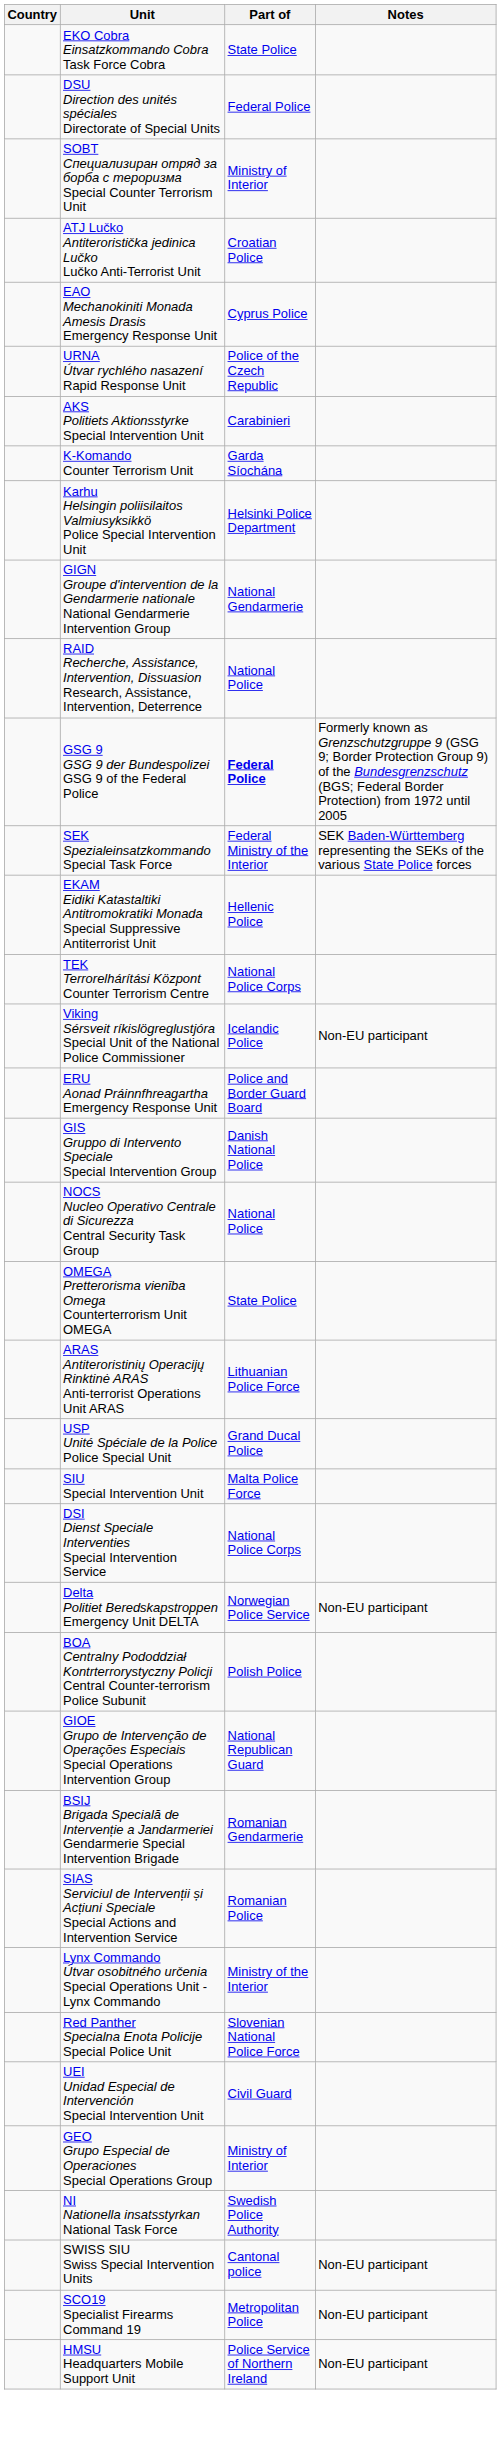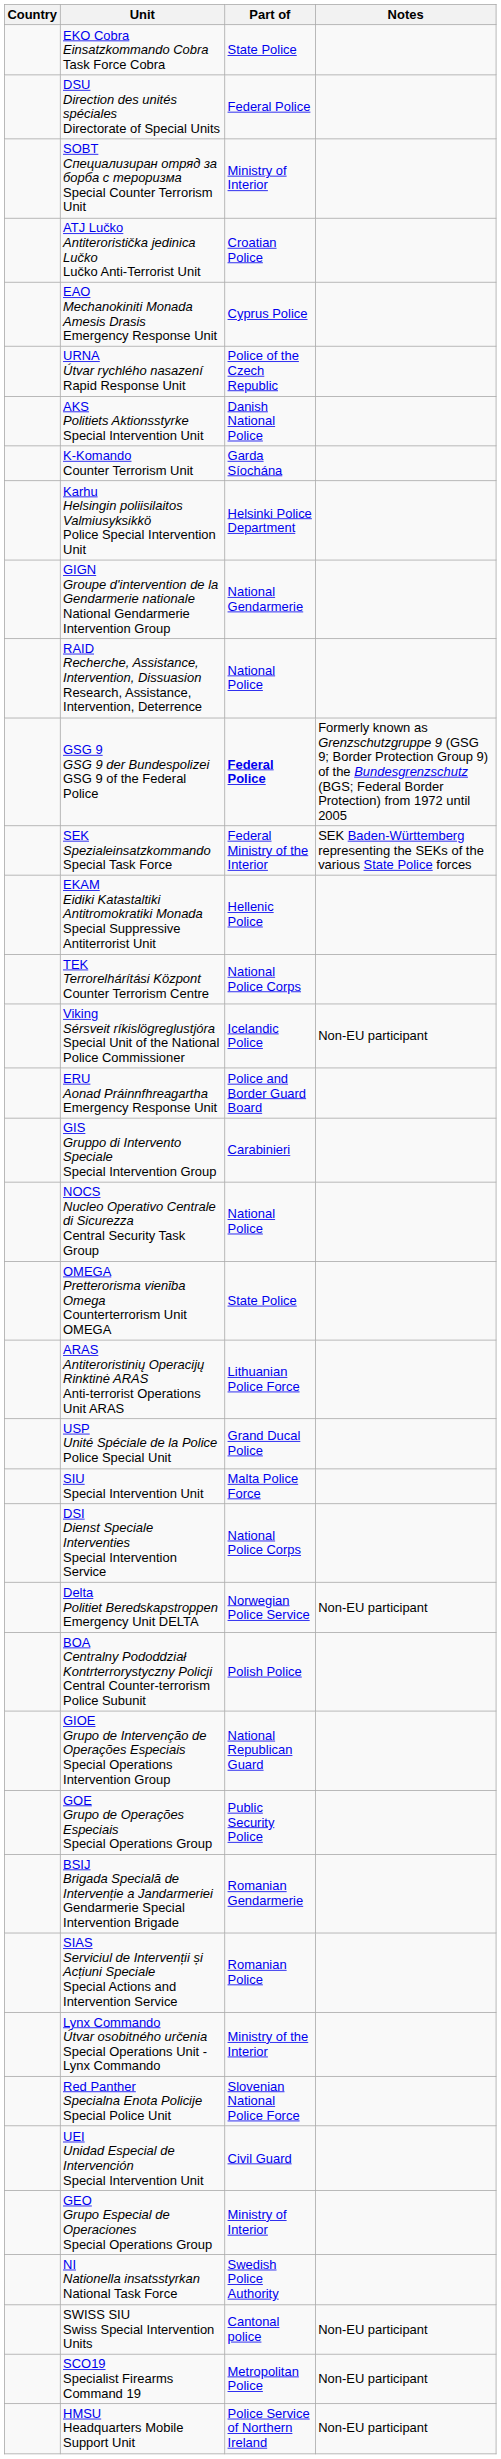 <table class="wikitable sortable">
 <tr>
 <th>Country</th>
 <th>Unit</th>
 <th>Part of</th>
 <th>Notes</th>
 </tr>
 <tr>
 <td></td>
 <td><a href='#'>EKO Cobra</a><br><em>Einsatzkommando Cobra</em><br>Task Force Cobra</td>
 <td><a href='#'>State Police</a></td>
 <td></td>
 </tr>
 <tr>
 <td></td>
 <td><a href='#'>DSU</a><br><em>Direction des unités spéciales</em><br> Directorate of Special Units</td>
 <td><a href='#'>Federal Police</a></td>
 <td></td>
 </tr>
 <tr>
 <td></td>
 <td><a href='#'>SOBT</a> <br><em>Специализиран отряд за борба с тероризма</em><br> Special Counter Terrorism Unit</td>
 <td><a href='#'>Ministry of Interior</a></td>
 <td></td>
 </tr>
 <tr>
 <td></td>
 <td><a href='#'>ATJ Lučko</a><br><em>Antiteroristička jedinica Lučko</em><br> Lučko Anti-Terrorist Unit</td>
 <td><a href='#'>Croatian Police</a></td>
 <td></td>
 </tr>
 <tr>
 <td></td>
 <td><a href='#'>EAO</a> <br><em>Mechanokiniti Monada Amesis Drasis</em><br> Emergency Response Unit</td>
 <td><a href='#'>Cyprus Police</a></td>
 <td></td>
 </tr>
 <tr>
 <td></td>
 <td><a href='#'>URNA</a> <br><em>Útvar rychlého nasazení</em><br> Rapid Response Unit</td>
 <td><a href='#'>Police of the Czech Republic</a></td>
 <td></td>
 </tr>
 <tr>
 <td></td>
 <td><a href='#'>AKS</a> <br><em>Politiets Aktionsstyrke</em><br> Special Intervention Unit</td>
-<td><a href='#'>Carabinieri</a></td>
+<td><a href='#'>Danish National Police</a></td>
 <td></td>
 </tr>
 <tr>
 <td></td>
 <td><a href='#'>K-Komando</a> <br> Counter Terrorism Unit</td>
 <td><a href='#'>Garda Síochána</a></td>
 <td></td>
 </tr>
 <tr>
 <td></td>
 <td><a href='#'>Karhu</a> <br><em> Helsingin poliisilaitos Valmiusyksikkö</em><br> Police Special Intervention Unit</td>
 <td><a href='#'>Helsinki Police Department</a></td>
 <td></td>
 </tr>
 <tr>
 <td></td>
 <td><a href='#'>GIGN</a> <br><em> Groupe d'intervention de la Gendarmerie nationale</em><br> National Gendarmerie Intervention Group</td>
 <td><a href='#'>National Gendarmerie</a></td>
 <td></td>
 </tr>
 <tr>
 <td></td>
 <td><a href='#'>RAID</a> <br><em> Recherche, Assistance, Intervention, Dissuasion</em><br> Research, Assistance, Intervention, Deterrence</td>
 <td><a href='#'>National Police</a></td>
 <td></td>
 </tr>
 <tr>
 <td></td>
 <td><a href='#'>GSG 9</a><br><em> GSG 9 der Bundespolizei</em><br>GSG 9 of the Federal Police</td>
 <td><strong><a href='#'>Federal Police</a></strong></td>
 <td>Formerly known as <em>Grenzschutzgruppe 9</em> (GSG 9; Border Protection Group 9) of the <em><a href='#'>Bundesgrenzschutz</a></em> (BGS; Federal Border Protection) from 1972 until 2005</td>
 </tr>
 <tr>
 <td></td>
 <td><a href='#'>SEK</a> <br><em>Spezialeinsatzkommando</em><br> Special Task Force</td>
 <td><a href='#'>Federal Ministry of the Interior</a></td>
 <td>SEK <a href='#'>Baden-Württemberg</a> representing the SEKs of the various <a href='#'>State Police</a> forces</td>
 </tr>
 <tr>
 <td></td>
 <td><a href='#'>EKAM</a> <br><em>Eidiki Katastaltiki Antitromokratiki Monada</em><br>Special Suppressive Antiterrorist Unit</td>
 <td><a href='#'>Hellenic Police</a></td>
 <td></td>
 </tr>
 <tr>
 <td></td>
 <td><a href='#'>TEK</a> <br><em>Terrorelhárítási Központ</em><br>Counter Terrorism Centre</td>
 <td><a href='#'>National Police Corps</a></td>
 </tr>
 <tr>
 <td></td>
 <td><a href='#'>Viking</a> <br><em>Sérsveit ríkislögreglustjóra</em><br>Special Unit of the National Police Commissioner</td>
 <td><a href='#'>Icelandic Police</a></td>
 <td>Non-EU participant</td>
 </tr>
 <tr>
 <td></td>
 <td><a href='#'>ERU</a> <br><em>Aonad Práinnfhreagartha</em><br>Emergency Response Unit</td>
 <td><a href='#'>Police and Border Guard Board</a></td>
 <td></td>
 </tr>
 <tr>
 <td></td>
 <td><a href='#'>GIS</a><br><em>Gruppo di Intervento Speciale</em><br>Special Intervention Group</td>
-<td><a href='#'>Danish National Police</a></td>
+<td><a href='#'>Carabinieri</a></td>
 <td></td>
 </tr>
 <tr>
 <td></td>
 <td><a href='#'>NOCS</a><br><em>Nucleo Operativo Centrale di Sicurezza</em><br>Central Security Task Group</td>
 <td><a href='#'>National Police</a></td>
 <td></td>
 </tr>
 <tr>
 <td></td>
 <td><a href='#'>OMEGA</a><br><em>Pretterorisma vienība Omega</em><br> Counterterrorism Unit OMEGA</td>
 <td><a href='#'>State Police</a></td>
 <td></td>
 </tr>
 <tr>
 <td></td>
 <td><a href='#'>ARAS</a><br><em>Antiteroristinių Operacijų Rinktinė ARAS</em><br>Anti-terrorist Operations Unit ARAS</td>
 <td><a href='#'>Lithuanian Police Force</a></td>
 <td></td>
 </tr>
 <tr>
 <td></td>
 <td><a href='#'>USP</a><br><em>Unité Spéciale de la Police</em><br> Police Special Unit</td>
 <td><a href='#'>Grand Ducal Police</a></td>
 <td></td>
 </tr>
 <tr>
 <td></td>
 <td><a href='#'>SIU</a><br> Special Intervention Unit</td>
 <td><a href='#'>Malta Police Force</a></td>
 <td></td>
 </tr>
 <tr>
 <td></td>
 <td><a href='#'>DSI</a><br><em>Dienst Speciale Interventies</em><br> Special Intervention Service</td>
 <td><a href='#'>National Police Corps</a></td>
 <td></td>
 </tr>
 <tr>
 <td></td>
 <td><a href='#'>Delta</a><br><em>Politiet Beredskapstroppen</em><br> Emergency Unit DELTA</td>
 <td><a href='#'>Norwegian Police Service</a></td>
 <td>Non-EU participant</td>
 </tr>
 <tr>
 <td></td>
 <td><a href='#'>BOA</a><br><em>Centralny Pododdział Kontrterrorystyczny Policji</em><br> Central Counter-terrorism Police Subunit</td>
 <td><a href='#'>Polish Police</a></td>
 <td></td>
 </tr>
 <tr>
 <td></td>
 <td><a href='#'>GIOE</a><br><em>Grupo de Intervenção de Operações Especiais</em><br> Special Operations Intervention Group</td>
 <td><a href='#'>National Republican Guard</a></td>
+<td></td>
+</tr>
+<tr>
+<td></td>
+<td><a href='#'>GOE</a><br><em>Grupo de Operações Especiais</em><br>  Special Operations Group</td>
+<td><a href='#'>Public Security Police</a></td>
 <td></td>
 </tr>
 <tr>
 <td></td>
 <td><a href='#'>BSIJ</a><br><em>Brigada Specială de Intervenție a Jandarmeriei</em><br> Gendarmerie Special Intervention Brigade</td>
 <td><a href='#'>Romanian Gendarmerie</a></td>
 <td></td>
 </tr>
 <tr>
 <td></td>
 <td><a href='#'>SIAS</a><br><em>Serviciul de Intervenții și Acțiuni Speciale</em><br> Special Actions and Intervention Service</td>
 <td><a href='#'>Romanian Police</a></td>
 <td></td>
 </tr>
 <tr>
 <td></td>
 <td><a href='#'>Lynx Commando</a><br><em>Útvar osobitného určenia</em><br> Special Operations Unit - Lynx Commando</td>
 <td><a href='#'>Ministry of the Interior</a></td>
 <td></td>
 </tr>
 <tr>
 <td></td>
 <td><a href='#'>Red Panther</a><br><em>Specialna Enota Policije</em><br> Special Police Unit</td>
 <td><a href='#'>Slovenian National Police Force</a></td>
 <td></td>
 </tr>
 <tr>
 <td></td>
 <td><a href='#'>UEI</a><br><em>Unidad Especial de Intervención</em><br> Special Intervention Unit</td>
 <td><a href='#'>Civil Guard</a></td>
 <td></td>
 </tr>
 <tr>
 <td></td>
 <td><a href='#'>GEO</a><br><em>Grupo Especial de Operaciones</em><br> Special Operations Group</td>
 <td><a href='#'>Ministry of Interior</a></td>
 <td></td>
 </tr>
 <tr>
 <td></td>
 <td><a href='#'>NI</a><br><em>Nationella insatsstyrkan</em><br> National Task Force</td>
 <td><a href='#'>Swedish Police Authority</a></td>
 <td></td>
 </tr>
 <tr>
 <td></td>
 <td>SWISS SIU<br> Swiss Special Intervention Units</td>
 <td><a href='#'>Cantonal police</a></td>
 <td>Non-EU participant</td>
 </tr>
 <tr>
 <td></td>
 <td><a href='#'>SCO19</a><br>Specialist Firearms Command 19</td>
 <td><a href='#'>Metropolitan Police</a></td>
 <td>Non-EU participant</td>
 </tr>
 <tr>
 <td></td>
 <td><a href='#'>HMSU</a><br>Headquarters Mobile Support Unit</td>
 <td><a href='#'>Police Service of Northern Ireland</a></td>
 <td>Non-EU participant</td>
 </tr>
 </table>
